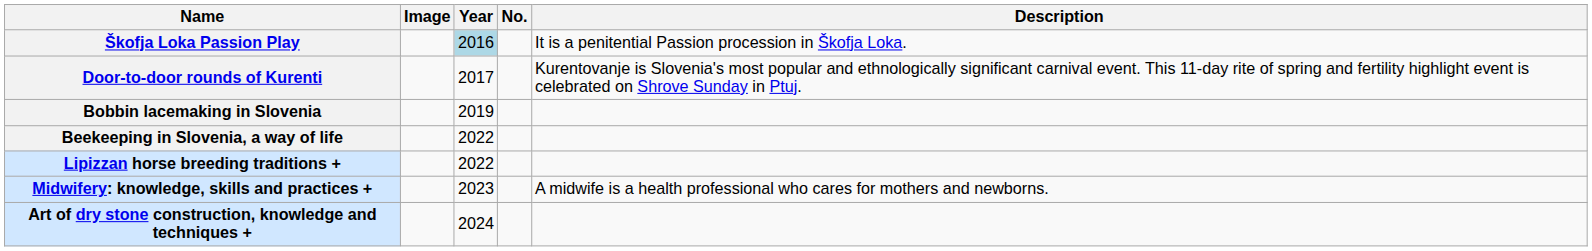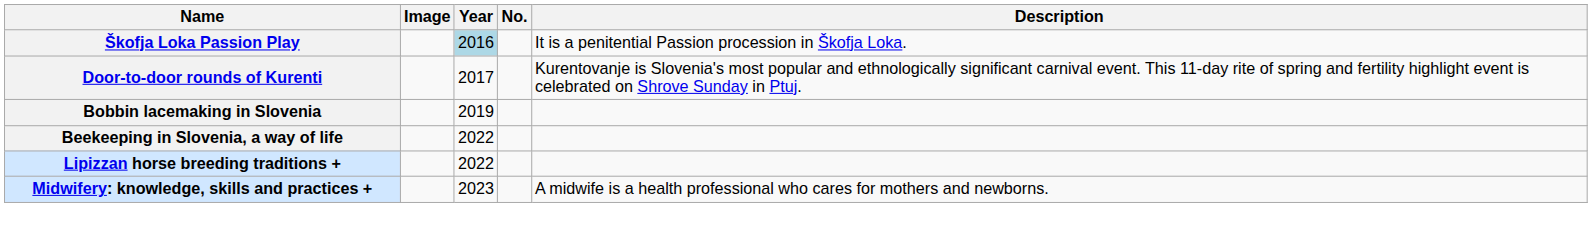 <table class="wikitable sortable plainrowheaders">
 <tr>
 <th style="width:25%">Name</th>
 <th class="unsortable">Image</th>
 <th>Year</th>
 <th>No.</th>
 <th class="unsortable">Description</th>
 </tr>
 <tr>
 <th scope="row"><a href='#'>Škofja Loka Passion Play</a></th>
 <td></td>
 <td style="background: lightblue;">2016</td>
 <td></td>
 <td>It is a penitential Passion procession in <a href='#'>Škofja Loka</a>.</td>
 </tr>
 <tr>
 <th scope="row"><a href='#'>Door-to-door rounds of Kurenti</a></th>
 <td></td>
 <td>2017</td>
 <td></td>
 <td>Kurentovanje is Slovenia's most popular and ethnologically significant carnival event. This 11-day rite of spring and fertility highlight event is celebrated on <a href='#'>Shrove Sunday</a> in <a href='#'>Ptuj</a>.</td>
 </tr>
 <tr>
 <th scope="row">Bobbin lacemaking in Slovenia</th>
 <td></td>
 <td>2019</td>
 <td></td>
 <td></td>
 </tr>
 <tr>
 <th scope="row">Beekeeping in Slovenia, a way of life</th>
 <td></td>
 <td>2022</td>
 <td></td>
 <td></td>
 </tr>
 <tr>
 <th scope="row" style="background:#D0E7FF;"><a href='#'>Lipizzan</a> horse breeding traditions +</th>
 <td></td>
 <td>2022</td>
 <td></td>
 <td></td>
 </tr>
 <tr>
 <th scope="row" style="background:#D0E7FF;"><a href='#'>Midwifery</a>: knowledge, skills and practices +</th>
 <td></td>
 <td>2023</td>
 <td></td>
 <td>A midwife is a health professional who cares for mothers and newborns.</td>
 </tr>
-<tr>
-<th scope="row" style="background:#D0E7FF;">Art of <a href='#'>dry stone</a> construction, knowledge and techniques +</th>
-<td></td>
-<td>2024</td>
-<td></td>
-<td></td>
-</tr>
 </table>
